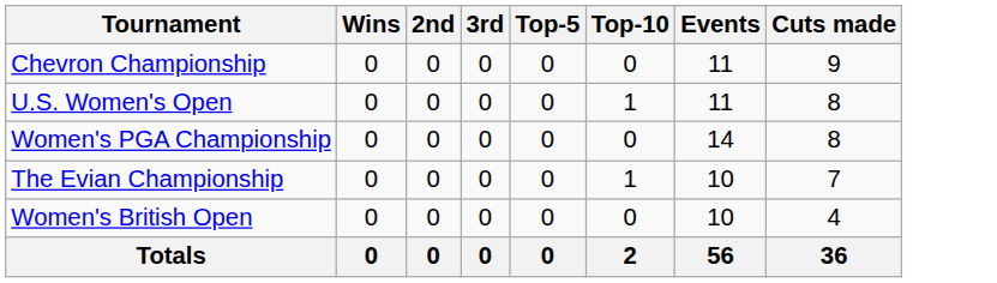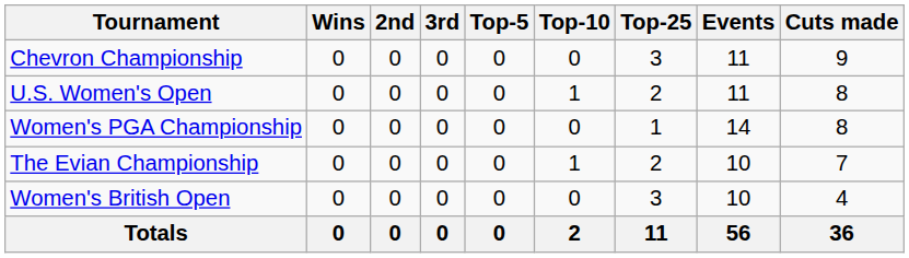 <table class=wikitable style=text-align:center>
 <tr>
 <th>Tournament</th>
 <th>Wins</th>
 <th>2nd</th>
 <th>3rd</th>
 <th>Top-5</th>
 <th>Top-10</th>
+<th>Top-25</th>
 <th>Events</th>
 <th>Cuts made</th>
 </tr>
 <tr>
 <td align=left><a href='#'>Chevron Championship</a></td>
 <td>0</td>
 <td>0</td>
 <td>0</td>
 <td>0</td>
 <td>0</td>
+<td>3</td>
 <td>11</td>
 <td>9</td>
 </tr>
 <tr>
 <td align=left><a href='#'>U.S. Women's Open</a></td>
 <td>0</td>
 <td>0</td>
 <td>0</td>
 <td>0</td>
 <td>1</td>
+<td>2</td>
 <td>11</td>
 <td>8</td>
 </tr>
 <tr>
 <td align=left><a href='#'>Women's PGA Championship</a></td>
 <td>0</td>
 <td>0</td>
 <td>0</td>
 <td>0</td>
 <td>0</td>
+<td>1</td>
 <td>14</td>
 <td>8</td>
 </tr>
 <tr>
 <td align=left><a href='#'>The Evian Championship</a></td>
 <td>0</td>
 <td>0</td>
 <td>0</td>
 <td>0</td>
 <td>1</td>
+<td>2</td>
 <td>10</td>
 <td>7</td>
 </tr>
 <tr>
 <td align=left><a href='#'>Women's British Open</a></td>
 <td>0</td>
 <td>0</td>
 <td>0</td>
 <td>0</td>
 <td>0</td>
+<td>3</td>
 <td>10</td>
 <td>4</td>
 </tr>
 <tr>
 <th>Totals</th>
 <th>0</th>
 <th>0</th>
 <th>0</th>
 <th>0</th>
 <th>2</th>
+<th>11</th>
 <th>56</th>
 <th>36</th>
 </tr>
 </table>
